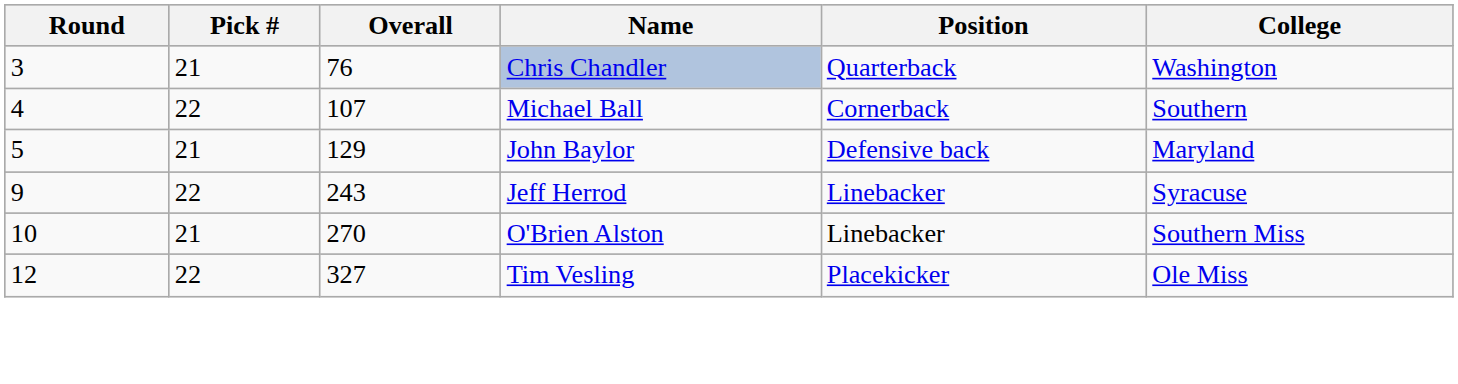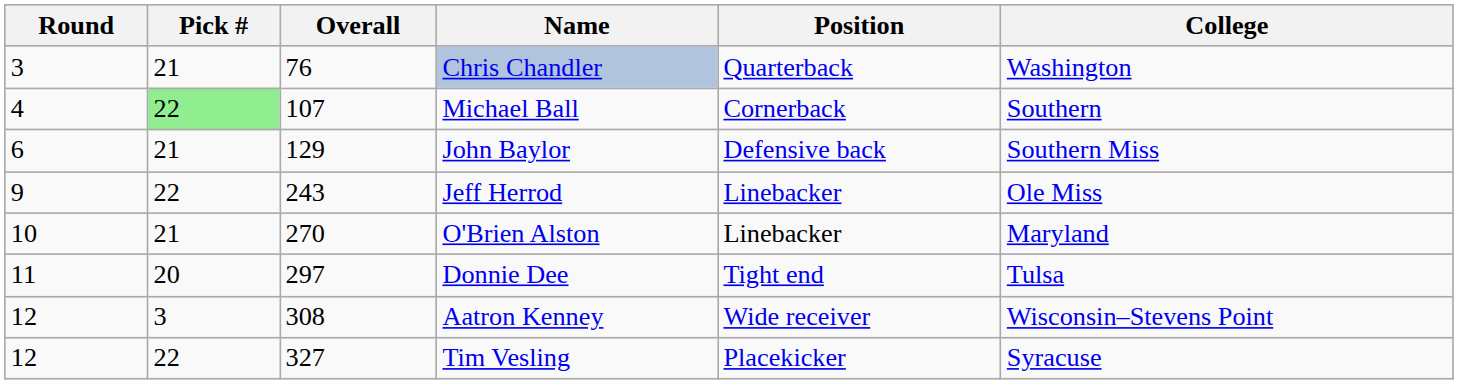 <table class="wikitable sortable sortable" style="width: 100%">
 <tr>
 <th>Round</th>
 <th>Pick #</th>
 <th>Overall</th>
 <th>Name</th>
 <th>Position</th>
 <th>College</th>
 </tr>
 <tr>
 <td>3</td>
 <td>21</td>
 <td>76</td>
 <td bgcolor=lightsteelblue><a href='#'>Chris Chandler</a></td>
 <td><a href='#'>Quarterback</a></td>
 <td><a href='#'>Washington</a></td>
 </tr>
 <tr>
 <td>4</td>
-<td>22</td>
+<td style="background: lightgreen;">22</td>
 <td>107</td>
 <td><a href='#'>Michael Ball</a></td>
 <td><a href='#'>Cornerback</a></td>
 <td><a href='#'>Southern</a></td>
 </tr>
 <tr>
-<td>5</td>
+<td>6</td>
 <td>21</td>
 <td>129</td>
 <td><a href='#'>John Baylor</a></td>
 <td><a href='#'>Defensive back</a></td>
-<td><a href='#'>Maryland</a></td>
+<td><a href='#'>Southern Miss</a></td>
 </tr>
 <tr>
 <td>9</td>
 <td>22</td>
 <td>243</td>
 <td><a href='#'>Jeff Herrod</a></td>
 <td><a href='#'>Linebacker</a></td>
-<td><a href='#'>Syracuse</a></td>
+<td><a href='#'>Ole Miss</a></td>
 </tr>
 <tr>
 <td>10</td>
 <td>21</td>
 <td>270</td>
 <td><a href='#'>O'Brien Alston</a></td>
 <td>Linebacker</td>
-<td><a href='#'>Southern Miss</a></td>
+<td><a href='#'>Maryland</a></td>
+</tr>
+<tr>
+<td>11</td>
+<td>20</td>
+<td>297</td>
+<td><a href='#'>Donnie Dee</a></td>
+<td><a href='#'>Tight end</a></td>
+<td><a href='#'>Tulsa</a></td>
+</tr>
+<tr>
+<td>12</td>
+<td>3</td>
+<td>308</td>
+<td><a href='#'>Aatron Kenney</a></td>
+<td><a href='#'>Wide receiver</a></td>
+<td><a href='#'>Wisconsin–Stevens Point</a></td>
 </tr>
 <tr>
 <td>12</td>
 <td>22</td>
 <td>327</td>
 <td><a href='#'>Tim Vesling</a></td>
 <td><a href='#'>Placekicker</a></td>
-<td><a href='#'>Ole Miss</a></td>
+<td><a href='#'>Syracuse</a></td>
 </tr>
 </table>
